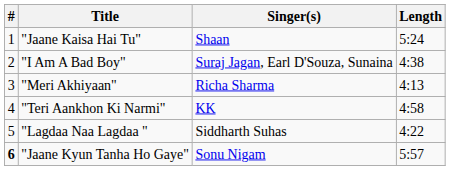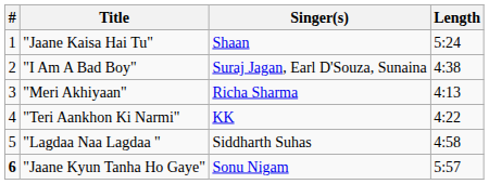 <table class="wikitable tracklist" style="font-size:95%;">
 <tr>
 <th>#</th>
 <th>Title</th>
 <th>Singer(s)</th>
 <th>Length</th>
 </tr>
 <tr>
 <td>1</td>
 <td>"Jaane Kaisa Hai Tu"</td>
 <td><a href='#'>Shaan</a></td>
 <td>5:24</td>
 </tr>
 <tr>
 <td>2</td>
 <td>"I Am A Bad Boy"</td>
 <td><a href='#'>Suraj Jagan</a>, Earl D'Souza, Sunaina</td>
 <td>4:38</td>
 </tr>
 <tr>
 <td>3</td>
 <td>"Meri Akhiyaan"</td>
 <td><a href='#'>Richa Sharma</a></td>
 <td>4:13</td>
 </tr>
 <tr>
 <td>4</td>
 <td>"Teri Aankhon Ki Narmi"</td>
 <td><a href='#'>KK</a></td>
-<td>4:58</td>
+<td>4:22</td>
 </tr>
 <tr>
 <td>5</td>
 <td>"Lagdaa Naa Lagdaa "</td>
 <td>Siddharth Suhas</td>
-<td>4:22</td>
+<td>4:58</td>
 </tr>
 <tr>
 <td><strong>6</strong></td>
 <td>"Jaane Kyun Tanha Ho Gaye"</td>
 <td><a href='#'>Sonu Nigam</a></td>
 <td>5:57</td>
 </tr>
 </table>
